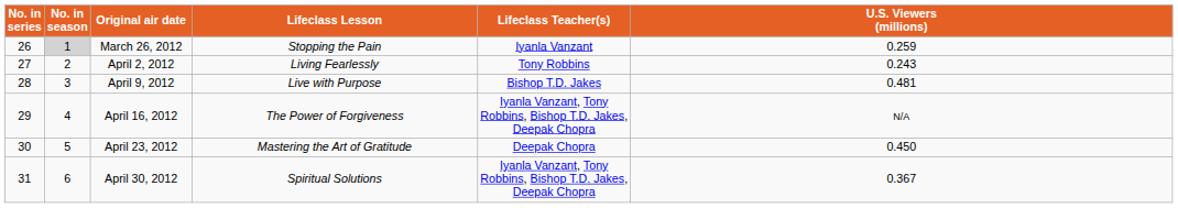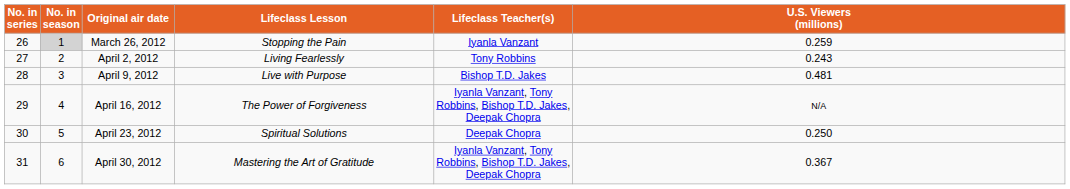 <table class="wikitable plainrowheaders" style="width:100%;text-align:center;">
 <tr style="color:white">
 <th style="background:#e56024; width:20px;">No. in<br>series</th>
 <th style="background:#e56024; width:20px;">No. in<br>season</th>
 <th style="background:#e56024; width:130px;">Original air date</th>
 <th style="background:#e56024; width:380px;">Lifeclass Lesson</th>
 <th style="background:#e56024; width:200px;">Lifeclass Teacher(s)</th>
 <th style="background:#e56024">U.S. Viewers<br>(millions)</th>
 </tr>
 <tr>
 <td>26</td>
 <td style="background: lightgrey;">1</td>
 <td>March 26, 2012</td>
 <td><em>Stopping the Pain</em></td>
 <td><a href='#'>Iyanla Vanzant</a></td>
 <td>0.259</td>
 </tr>
 <tr>
 <td>27</td>
 <td>2</td>
 <td>April 2, 2012</td>
 <td><em>Living Fearlessly</em></td>
 <td><a href='#'>Tony Robbins</a></td>
 <td>0.243</td>
 </tr>
 <tr>
 <td>28</td>
 <td>3</td>
 <td>April 9, 2012</td>
 <td><em>Live with Purpose</em></td>
 <td><a href='#'>Bishop T.D. Jakes</a></td>
 <td>0.481</td>
 </tr>
 <tr>
 <td>29</td>
 <td>4</td>
 <td>April 16, 2012</td>
 <td><em>The Power of Forgiveness</em></td>
 <td><a href='#'>Iyanla Vanzant</a>, <a href='#'>Tony Robbins</a>, <a href='#'>Bishop T.D. Jakes</a>, <a href='#'>Deepak Chopra</a></td>
 <td><span><small>N/A</small></span></td>
 </tr>
 <tr>
 <td>30</td>
 <td>5</td>
 <td>April 23, 2012</td>
-<td><em>Mastering the Art of Gratitude</em></td>
+<td><em>Spiritual Solutions</em></td>
 <td><a href='#'>Deepak Chopra</a></td>
-<td>0.450</td>
+<td>0.250</td>
 </tr>
 <tr>
 <td>31</td>
 <td>6</td>
 <td>April 30, 2012</td>
-<td><em>Spiritual Solutions</em></td>
+<td><em>Mastering the Art of Gratitude</em></td>
 <td><a href='#'>Iyanla Vanzant</a>, <a href='#'>Tony Robbins</a>, <a href='#'>Bishop T.D. Jakes</a>, <a href='#'>Deepak Chopra</a></td>
 <td>0.367</td>
 </tr>
 </table>
